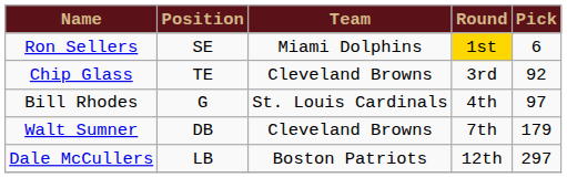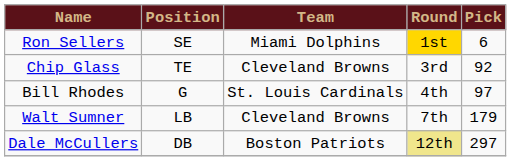 <table class="wikitable" style="text-align: center;">
 <tr>
 <th style="background:#5a1118; color:#d3b787;">Name</th>
 <th style="background:#5a1118; color:#d3b787;">Position</th>
 <th style="background:#5a1118; color:#d3b787;">Team</th>
 <th style="background:#5a1118; color:#d3b787;">Round</th>
 <th style="background:#5a1118; color:#d3b787;">Pick</th>
 </tr>
 <tr>
 <td><a href='#'>Ron Sellers</a></td>
 <td>SE</td>
 <td>Miami Dolphins</td>
 <td style="background: gold;">1st</td>
 <td>6</td>
 </tr>
 <tr>
 <td><a href='#'>Chip Glass</a></td>
 <td>TE</td>
 <td>Cleveland Browns</td>
 <td>3rd</td>
 <td>92</td>
 </tr>
 <tr>
 <td>Bill Rhodes</td>
 <td>G</td>
 <td>St. Louis Cardinals</td>
 <td>4th</td>
 <td>97</td>
 </tr>
 <tr>
 <td><a href='#'>Walt Sumner</a></td>
-<td>DB</td>
+<td>LB</td>
 <td>Cleveland Browns</td>
 <td>7th</td>
 <td>179</td>
 </tr>
 <tr>
 <td><a href='#'>Dale McCullers</a></td>
-<td>LB</td>
+<td>DB</td>
 <td>Boston Patriots</td>
-<td>12th</td>
+<td style="background: khaki;">12th</td>
 <td>297</td>
 </tr>
 <tr>
 </tr>
 </table>
